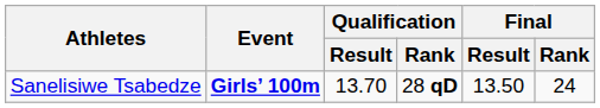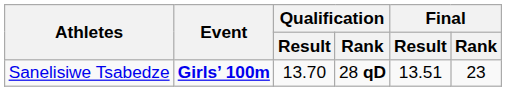 <table class="wikitable" border="1" style="font-size:90%">
 <tr>
 <th rowspan=2>Athletes</th>
 <th rowspan=2>Event</th>
 <th colspan=2>Qualification</th>
 <th colspan=2>Final</th>
 </tr>
 <tr>
 <th>Result</th>
 <th>Rank</th>
 <th>Result</th>
 <th>Rank</th>
 </tr>
 <tr>
 <td><a href='#'>Sanelisiwe Tsabedze</a></td>
 <td><strong><a href='#'>Girls’ 100m</a></strong></td>
 <td align=center>13.70</td>
 <td align=center>28 <strong>qD</strong></td>
-<td align=center>13.50</td>
-<td align=center>24</td>
+<td align=center>13.51</td>
+<td align=center>23</td>
 </tr>
 </table>
